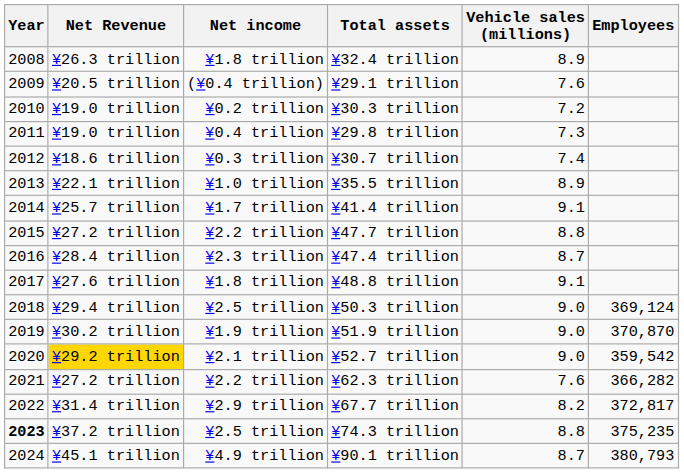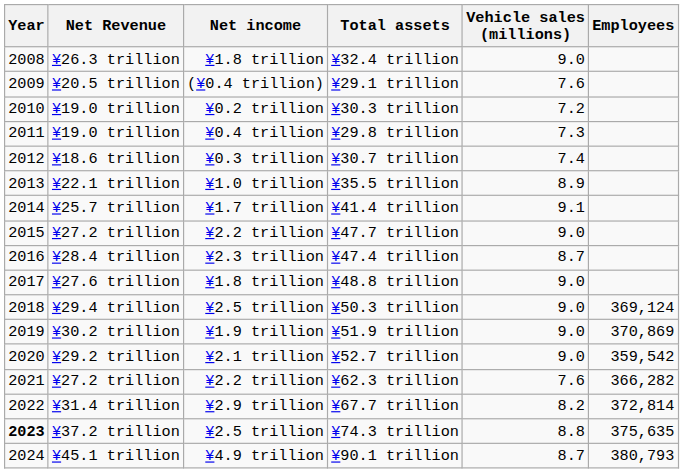 <table class="wikitable float-left" style="text-align: right;">
 <tr>
 <th>Year</th>
 <th>Net Revenue</th>
 <th>Net income</th>
 <th>Total assets</th>
 <th>Vehicle sales<br>(millions)</th>
 <th>Employees</th>
 </tr>
 <tr>
 <td>2008</td>
 <td><a href='#'>¥</a>26.3 trillion</td>
 <td><a href='#'>¥</a>1.8 trillion</td>
 <td><a href='#'>¥</a>32.4 trillion</td>
-<td>8.9</td>
+<td>9.0</td>
 <td></td>
 </tr>
 <tr>
 <td>2009</td>
 <td><a href='#'>¥</a>20.5 trillion</td>
 <td>(<a href='#'>¥</a>0.4 trillion)</td>
 <td><a href='#'>¥</a>29.1 trillion</td>
 <td>7.6</td>
 <td></td>
 </tr>
 <tr>
 <td>2010</td>
 <td><a href='#'>¥</a>19.0 trillion</td>
 <td><a href='#'>¥</a>0.2 trillion</td>
 <td><a href='#'>¥</a>30.3 trillion</td>
 <td>7.2</td>
 <td></td>
 </tr>
 <tr>
 <td>2011</td>
 <td><a href='#'>¥</a>19.0 trillion</td>
 <td><a href='#'>¥</a>0.4 trillion</td>
 <td><a href='#'>¥</a>29.8 trillion</td>
 <td>7.3</td>
 <td></td>
 </tr>
 <tr>
 <td>2012</td>
 <td><a href='#'>¥</a>18.6 trillion</td>
 <td><a href='#'>¥</a>0.3 trillion</td>
 <td><a href='#'>¥</a>30.7 trillion</td>
 <td>7.4</td>
 <td></td>
 </tr>
 <tr>
 <td>2013</td>
 <td><a href='#'>¥</a>22.1 trillion</td>
 <td><a href='#'>¥</a>1.0 trillion</td>
 <td><a href='#'>¥</a>35.5 trillion</td>
 <td>8.9</td>
 <td></td>
 </tr>
 <tr>
 <td>2014</td>
 <td><a href='#'>¥</a>25.7 trillion</td>
 <td><a href='#'>¥</a>1.7 trillion</td>
 <td><a href='#'>¥</a>41.4 trillion</td>
 <td>9.1</td>
 <td></td>
 </tr>
 <tr>
 <td>2015</td>
 <td><a href='#'>¥</a>27.2 trillion</td>
 <td><a href='#'>¥</a>2.2 trillion</td>
 <td><a href='#'>¥</a>47.7 trillion</td>
-<td>8.8</td>
+<td>9.0</td>
 <td></td>
 </tr>
 <tr>
 <td>2016</td>
 <td><a href='#'>¥</a>28.4 trillion</td>
 <td><a href='#'>¥</a>2.3 trillion</td>
 <td><a href='#'>¥</a>47.4 trillion</td>
 <td>8.7</td>
 <td></td>
 </tr>
 <tr>
 <td>2017</td>
 <td><a href='#'>¥</a>27.6 trillion</td>
 <td><a href='#'>¥</a>1.8 trillion</td>
 <td><a href='#'>¥</a>48.8 trillion</td>
-<td>9.1</td>
+<td>9.0</td>
 <td></td>
 </tr>
 <tr>
 <td>2018</td>
 <td><a href='#'>¥</a>29.4 trillion</td>
 <td><a href='#'>¥</a>2.5 trillion</td>
 <td><a href='#'>¥</a>50.3 trillion</td>
 <td>9.0</td>
 <td>369,124</td>
 </tr>
 <tr>
 <td>2019</td>
 <td><a href='#'>¥</a>30.2 trillion</td>
 <td><a href='#'>¥</a>1.9 trillion</td>
 <td><a href='#'>¥</a>51.9 trillion</td>
 <td>9.0</td>
-<td>370,870</td>
+<td>370,869</td>
 </tr>
 <tr>
 <td>2020</td>
-<td style="background: gold;"><a href='#'>¥</a>29.2 trillion</td>
+<td><a href='#'>¥</a>29.2 trillion</td>
 <td><a href='#'>¥</a>2.1 trillion</td>
 <td><a href='#'>¥</a>52.7 trillion</td>
 <td>9.0</td>
 <td>359,542</td>
 </tr>
 <tr>
 <td>2021</td>
 <td><a href='#'>¥</a>27.2 trillion</td>
 <td><a href='#'>¥</a>2.2 trillion</td>
 <td><a href='#'>¥</a>62.3 trillion</td>
 <td>7.6</td>
 <td>366,282</td>
 </tr>
 <tr>
 <td>2022</td>
 <td><a href='#'>¥</a>31.4 trillion</td>
 <td><a href='#'>¥</a>2.9 trillion</td>
 <td><a href='#'>¥</a>67.7 trillion</td>
 <td>8.2</td>
-<td>372,817</td>
+<td>372,814</td>
 </tr>
 <tr>
 <td><strong>2023</strong></td>
 <td><a href='#'>¥</a>37.2 trillion</td>
 <td><a href='#'>¥</a>2.5 trillion</td>
 <td><a href='#'>¥</a>74.3 trillion</td>
 <td>8.8</td>
-<td>375,235</td>
+<td>375,635</td>
 </tr>
 <tr>
 <td>2024</td>
 <td><a href='#'>¥</a>45.1 trillion</td>
 <td><a href='#'>¥</a>4.9 trillion</td>
 <td><a href='#'>¥</a>90.1 trillion</td>
 <td>8.7</td>
 <td>380,793</td>
 </tr>
 </table>
